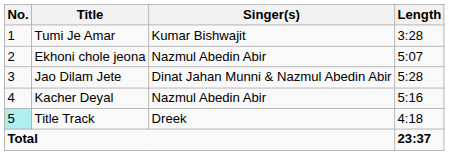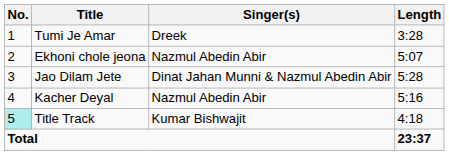 <table class="wikitable">
 <tr>
 <th>No.</th>
 <th>Title</th>
 <th>Singer(s)</th>
 <th>Length</th>
 </tr>
 <tr>
 <td>1</td>
 <td>Tumi Je Amar</td>
-<td>Kumar Bishwajit</td>
+<td>Dreek</td>
 <td>3:28</td>
 </tr>
 <tr>
 <td>2</td>
 <td>Ekhoni chole jeona</td>
 <td>Nazmul Abedin Abir</td>
 <td>5:07</td>
 </tr>
 <tr>
 <td>3</td>
 <td>Jao Dilam Jete</td>
 <td>Dinat Jahan Munni & Nazmul Abedin Abir</td>
 <td>5:28</td>
 </tr>
 <tr>
 <td>4</td>
 <td>Kacher Deyal</td>
 <td>Nazmul Abedin Abir</td>
 <td>5:16</td>
 </tr>
 <tr>
 <td style="background: paleturquoise;">5</td>
 <td>Title Track</td>
-<td>Dreek</td>
+<td>Kumar Bishwajit</td>
 <td>4:18</td>
 </tr>
 <tr>
 <td colspan="3"><strong>Total</strong></td>
 <td><strong>23:37</strong></td>
 </tr>
 </table>
